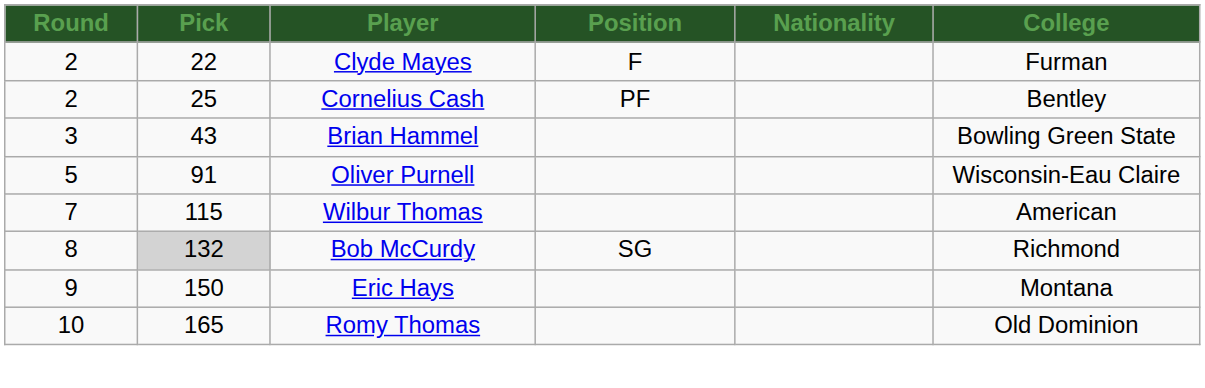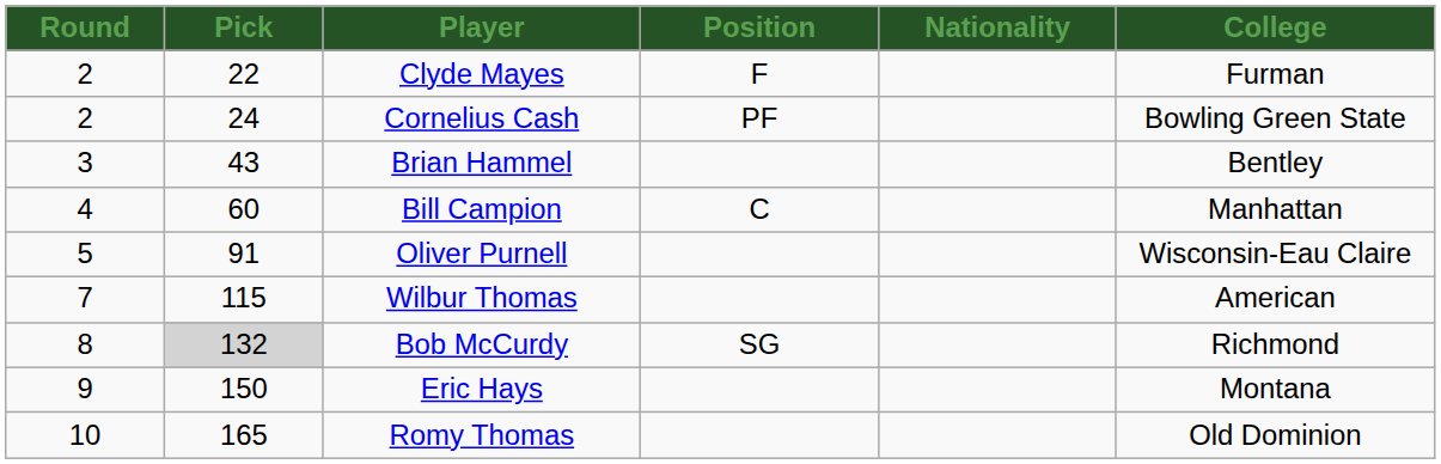 <table class="wikitable sortable sortable">
 <tr>
 <th style="background:#255325; color:#59A04F" width="10%">Round</th>
 <th style="background:#255325; color:#59A04F" width="10%">Pick</th>
 <th style="background:#255325; color:#59A04F" width="20%">Player</th>
 <th style="background:#255325; color:#59A04F" width="15%">Position</th>
 <th style="background:#255325; color:#59A04F" width="15%">Nationality</th>
 <th style="background:#255325; color:#59A04F" width="20%">College</th>
 </tr>
 <tr style="text-align: center">
 <td>2</td>
 <td>22</td>
 <td><a href='#'>Clyde Mayes</a></td>
 <td>F</td>
 <td></td>
 <td>Furman</td>
 </tr>
 <tr style="text-align: center">
 <td>2</td>
-<td>25</td>
+<td>24</td>
 <td><a href='#'>Cornelius Cash</a></td>
 <td>PF</td>
 <td></td>
-<td>Bentley</td>
+<td>Bowling Green State</td>
 </tr>
 <tr style="text-align: center">
 <td>3</td>
 <td>43</td>
 <td><a href='#'>Brian Hammel</a></td>
 <td></td>
 <td></td>
-<td>Bowling Green State</td>
+<td>Bentley</td>
+</tr>
+<tr style="text-align: center">
+<td>4</td>
+<td>60</td>
+<td><a href='#'>Bill Campion</a></td>
+<td>C</td>
+<td></td>
+<td>Manhattan</td>
 </tr>
 <tr style="text-align: center">
 <td>5</td>
 <td>91</td>
 <td><a href='#'>Oliver Purnell</a></td>
 <td></td>
 <td></td>
 <td>Wisconsin-Eau Claire</td>
 </tr>
 <tr style="text-align: center">
 <td>7</td>
 <td>115</td>
 <td><a href='#'>Wilbur Thomas</a></td>
 <td></td>
 <td></td>
 <td>American</td>
 </tr>
 <tr style="text-align: center">
 <td>8</td>
 <td style="background: lightgrey;">132</td>
 <td><a href='#'>Bob McCurdy</a></td>
 <td>SG</td>
 <td></td>
 <td>Richmond</td>
 </tr>
 <tr style="text-align: center">
 <td>9</td>
 <td>150</td>
 <td><a href='#'>Eric Hays</a></td>
 <td></td>
 <td></td>
 <td>Montana</td>
 </tr>
 <tr style="text-align: center">
 <td>10</td>
 <td>165</td>
 <td><a href='#'>Romy Thomas</a></td>
 <td></td>
 <td></td>
 <td>Old Dominion</td>
 </tr>
 </table>
